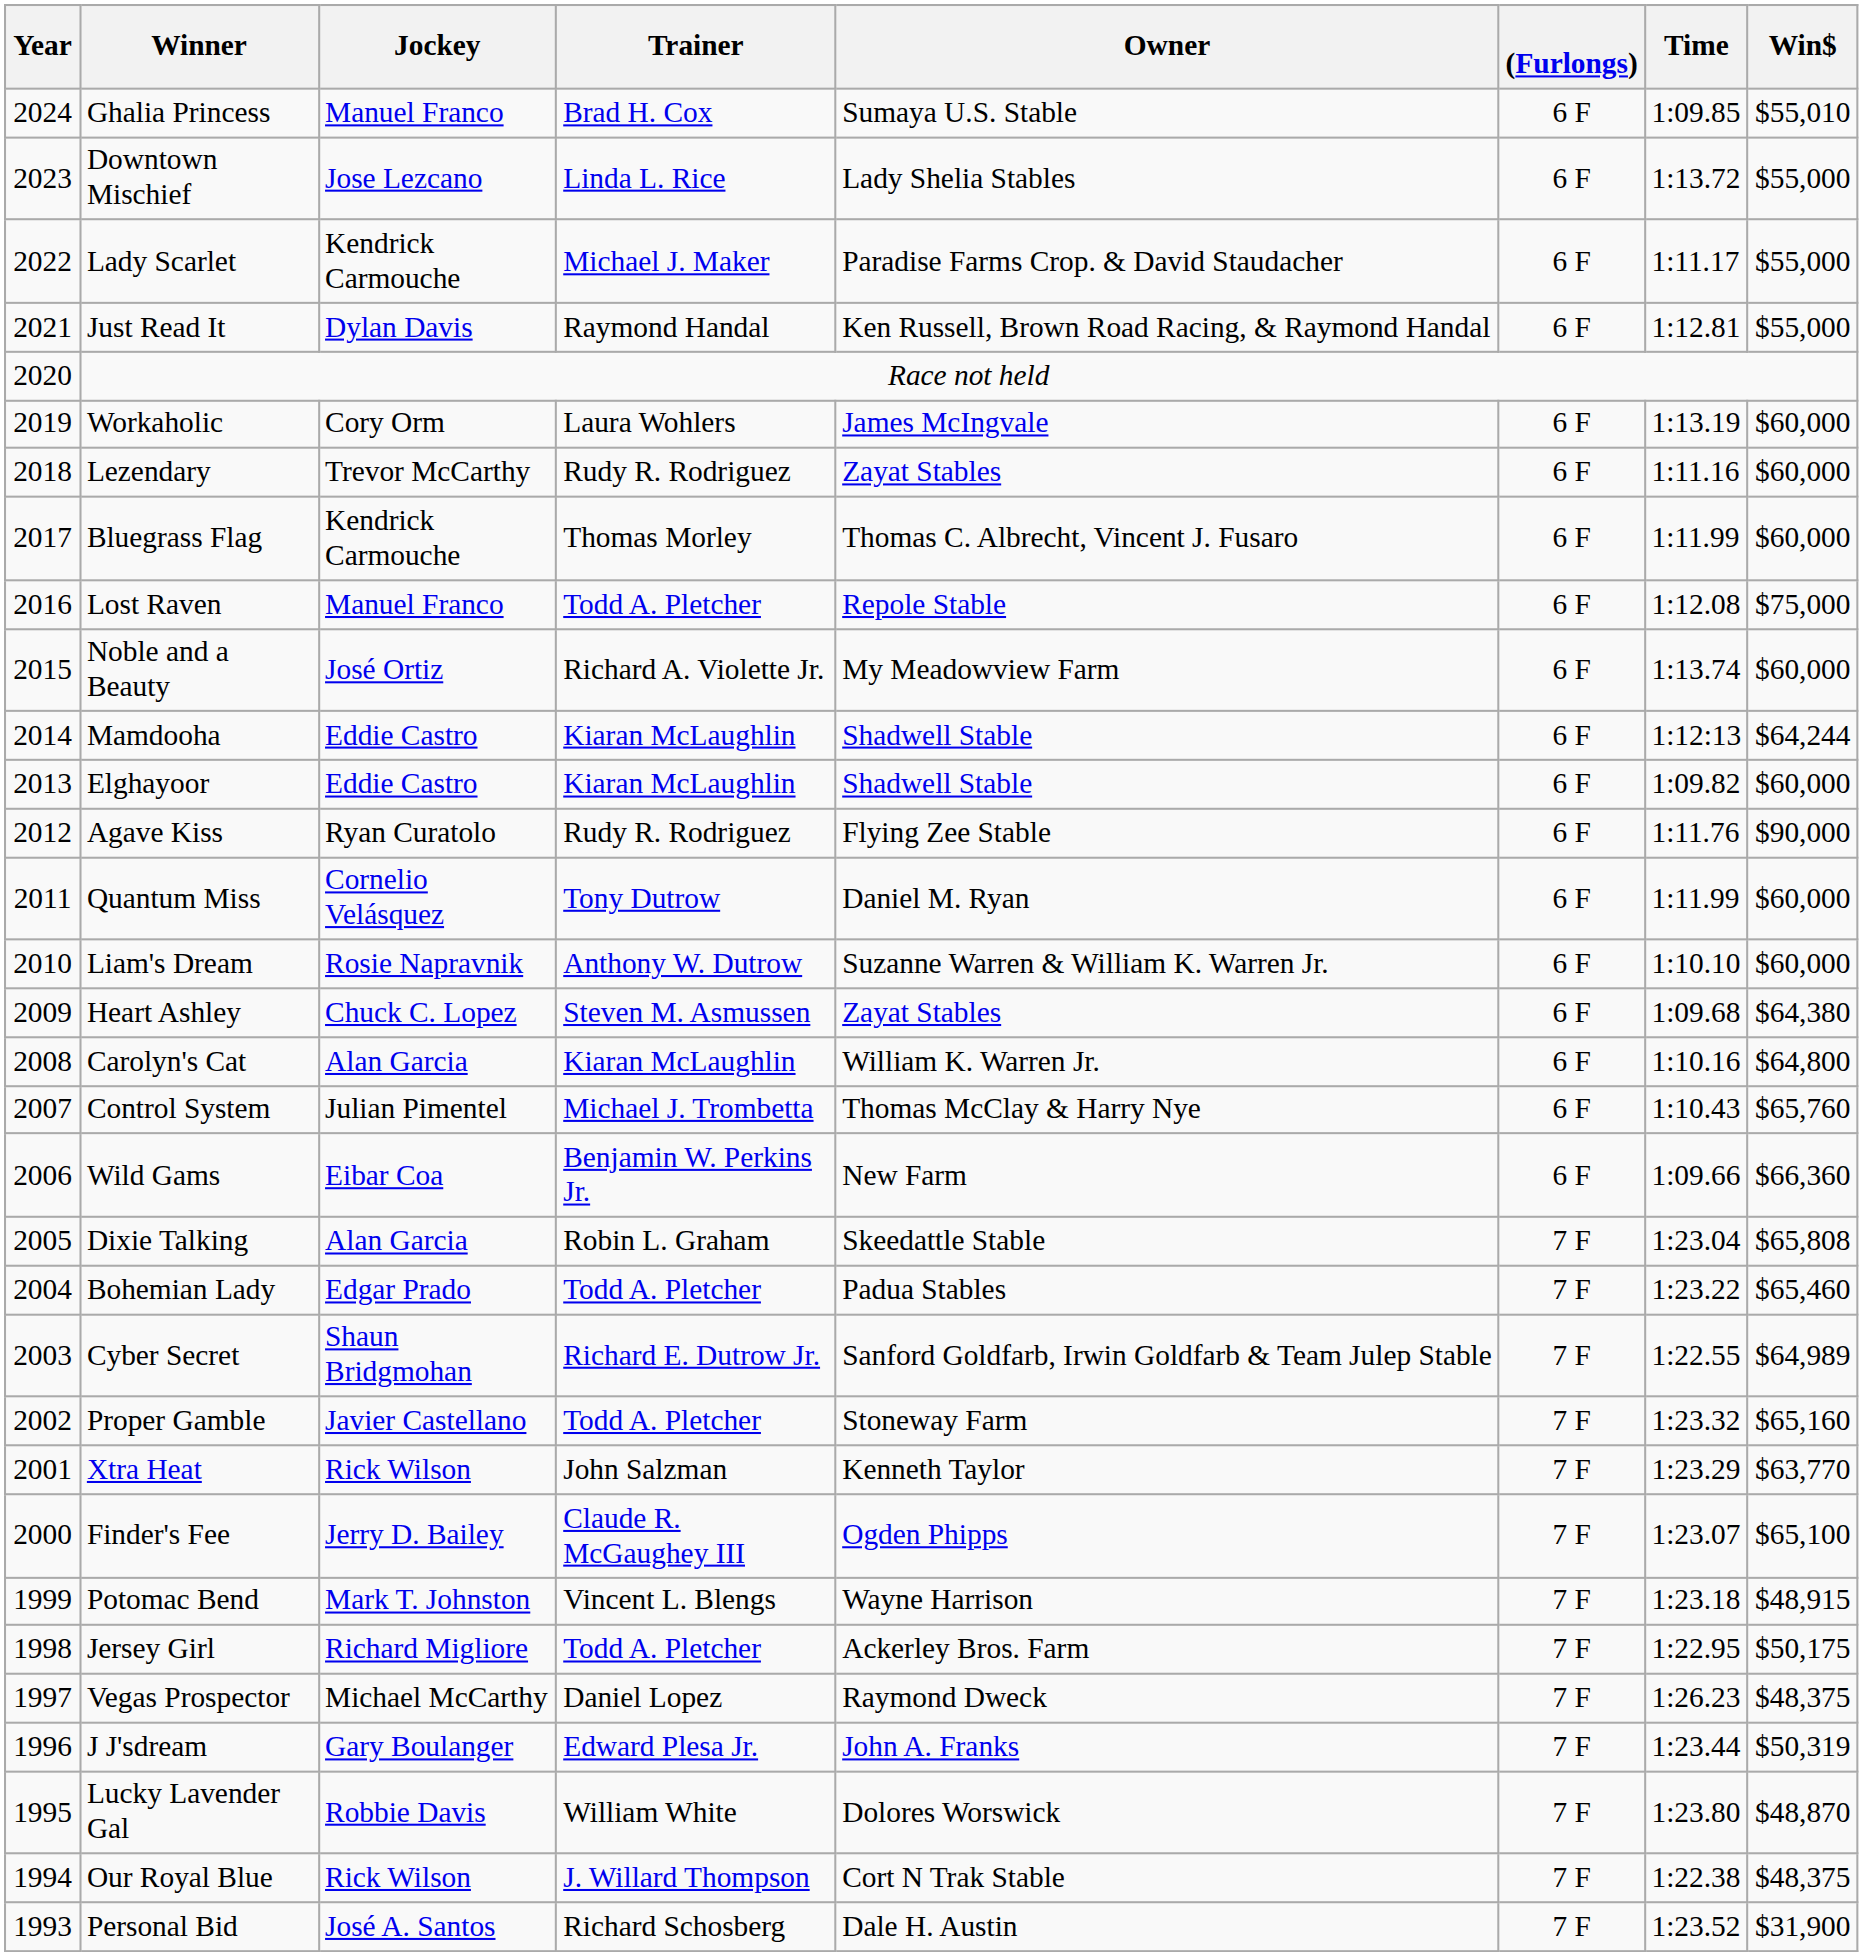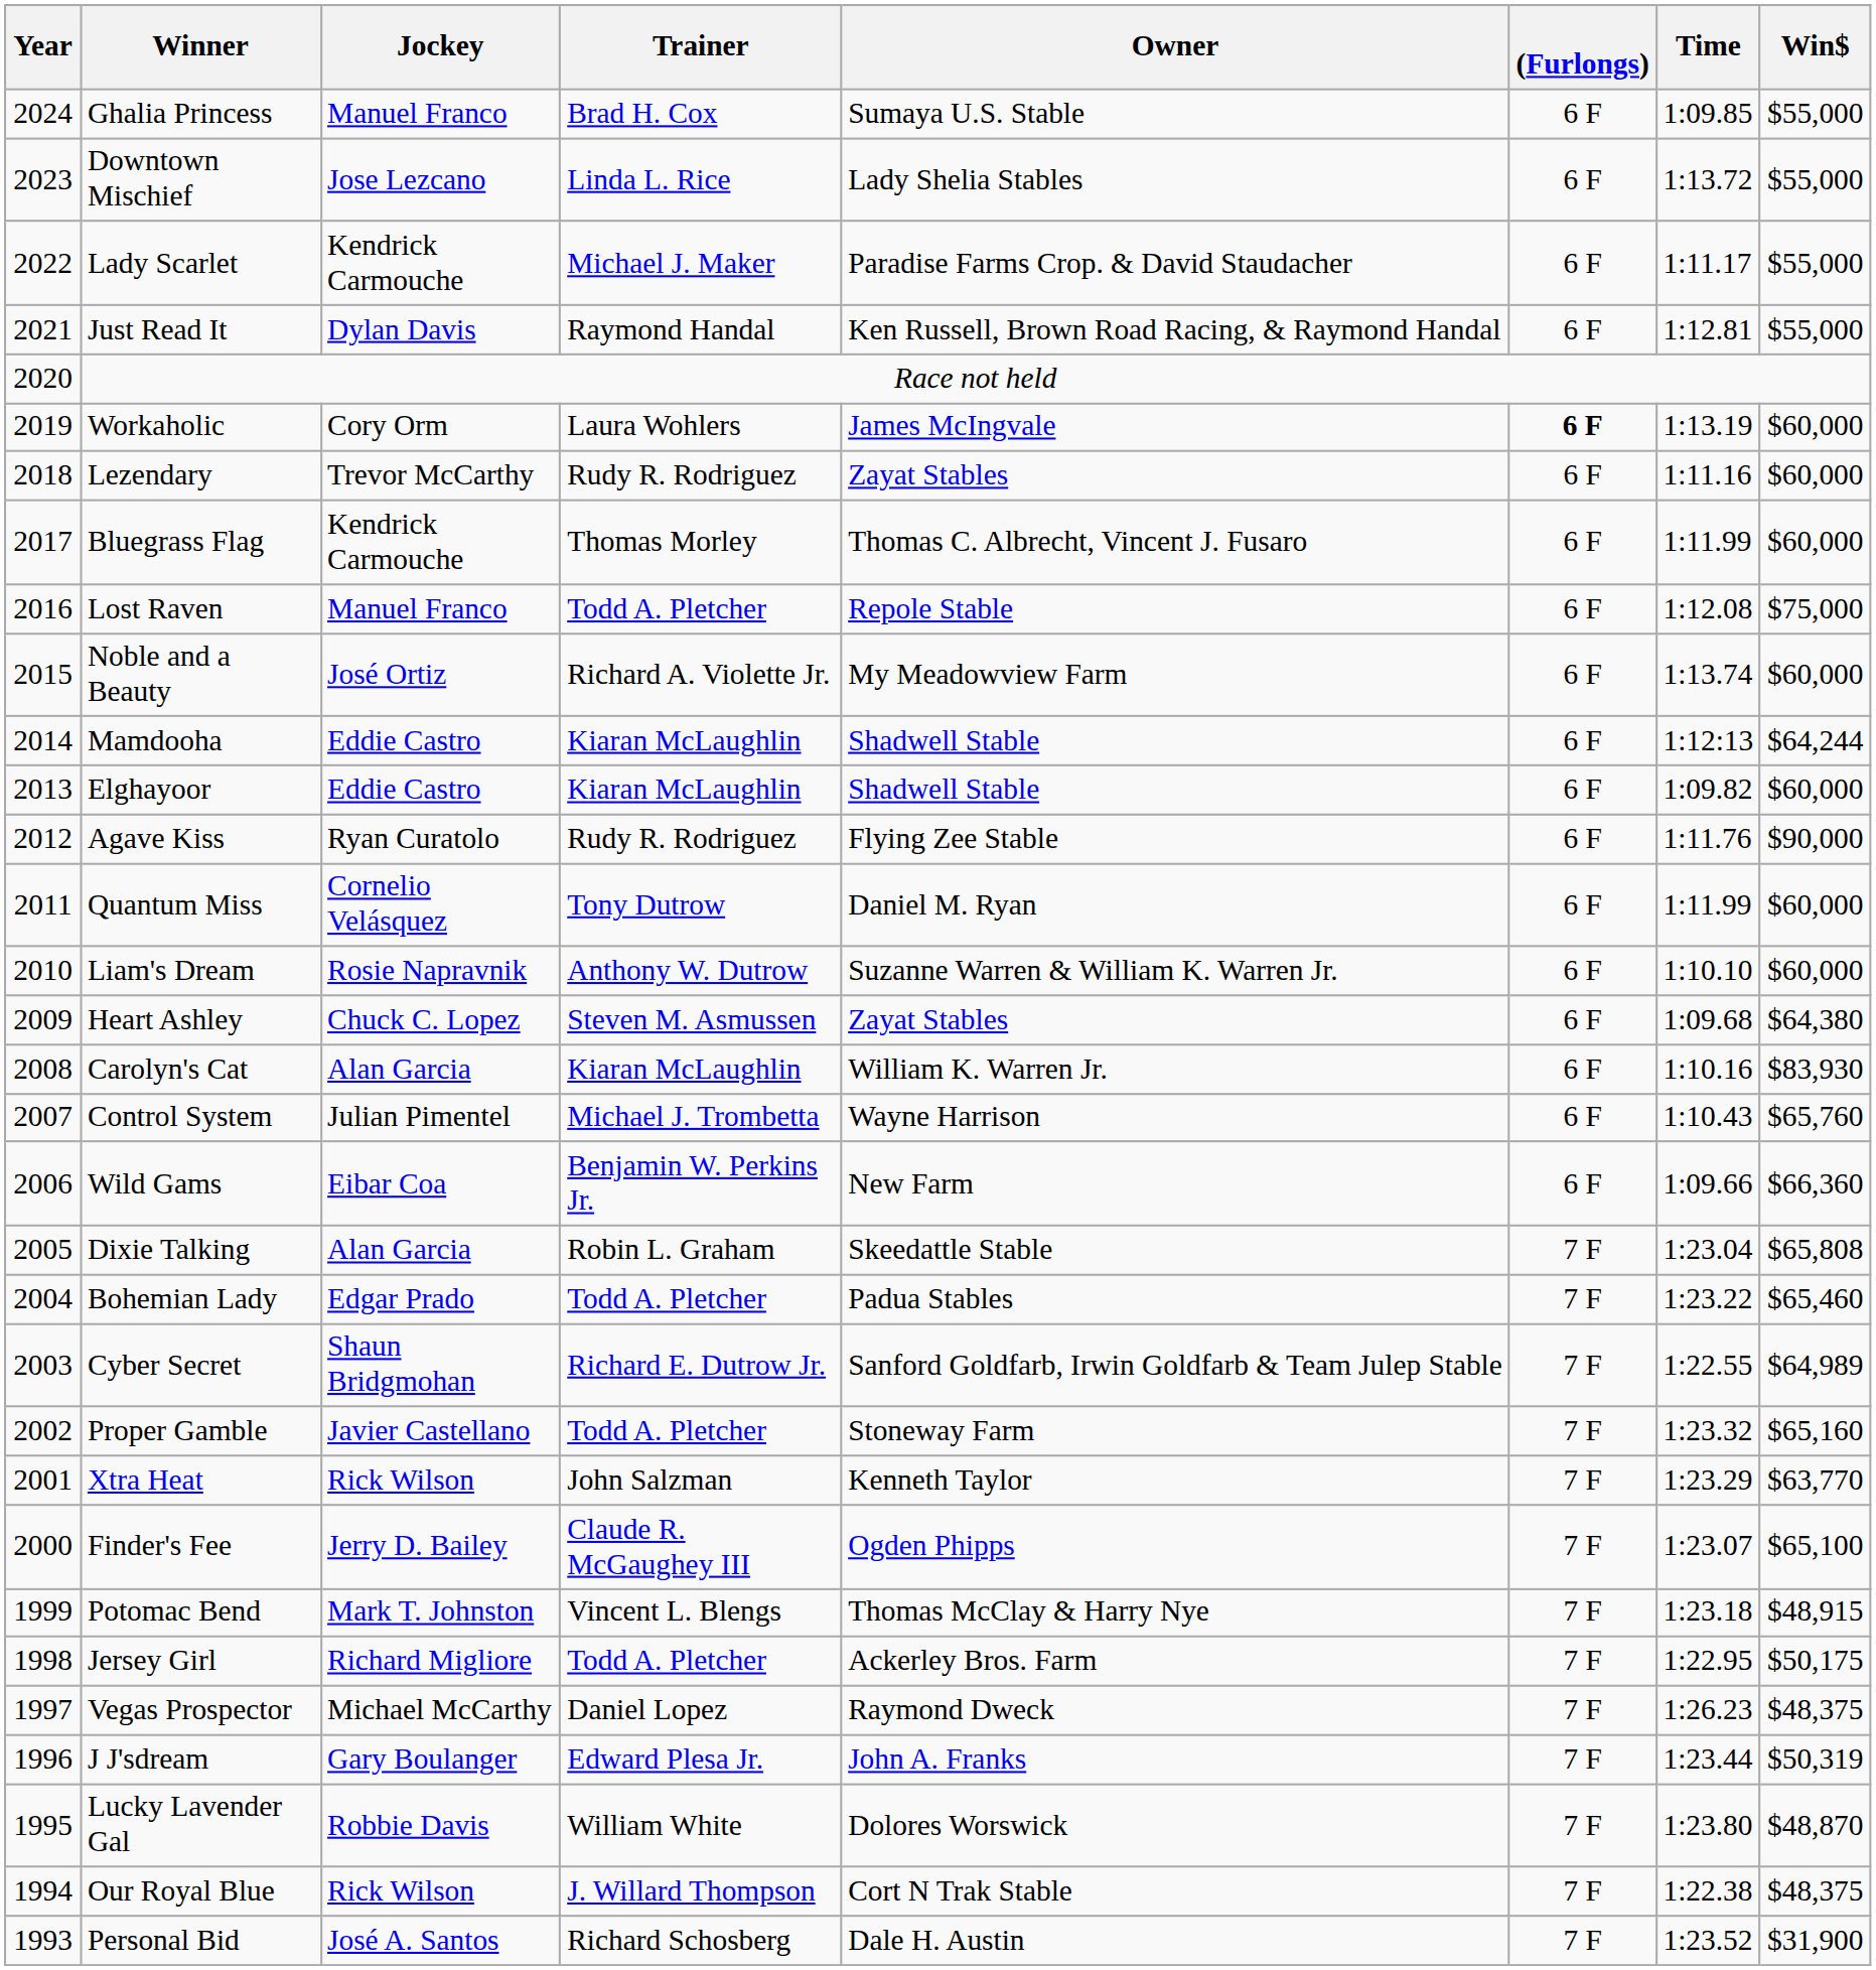 <table class="wikitable sortable" style="font-size:90%">
 <tr>
 <th style="width:30px">Year<br></th>
 <th style="width:110px">Winner<br></th>
 <th style="width:110px">Jockey<br></th>
 <th style="width:130px">Trainer<br></th>
 <th>Owner<br></th>
 <th style="width:25px"><br> <span>(<a href='#'>Furlongs</a>)</span></th>
 <th style="width:25px">Time<br></th>
 <th style="width:25px">Win$<br></th>
 </tr>
 <tr>
 <td align="center">2024</td>
 <td>Ghalia Princess</td>
 <td><a href='#'>Manuel Franco</a></td>
 <td><a href='#'>Brad H. Cox</a></td>
 <td>Sumaya U.S. Stable</td>
 <td align="center">6 F</td>
 <td>1:09.85</td>
-<td>$55,010</td>
+<td>$55,000</td>
 </tr>
 <tr>
 <td align="center">2023</td>
 <td>Downtown Mischief</td>
 <td><a href='#'>Jose Lezcano</a></td>
 <td><a href='#'>Linda L. Rice</a></td>
 <td>Lady Shelia Stables</td>
 <td align="center">6 F</td>
 <td>1:13.72</td>
 <td>$55,000</td>
 </tr>
 <tr>
 <td align="center">2022</td>
 <td>Lady Scarlet</td>
 <td>Kendrick Carmouche</td>
 <td><a href='#'>Michael J. Maker</a></td>
 <td>Paradise Farms Crop. & David Staudacher</td>
 <td align="center">6 F</td>
 <td>1:11.17</td>
 <td>$55,000</td>
 </tr>
 <tr>
 <td align="center">2021</td>
 <td>Just Read It</td>
 <td><a href='#'>Dylan Davis</a></td>
 <td>Raymond Handal</td>
 <td>Ken Russell, Brown Road Racing, & Raymond Handal</td>
 <td align="center">6 F</td>
 <td>1:12.81</td>
 <td>$55,000</td>
 </tr>
 <tr>
 <td align="center">2020</td>
 <td colspan="7" align="center"><em>Race not held</em></td>
 </tr>
 <tr>
 <td align="center">2019</td>
 <td>Workaholic</td>
 <td>Cory Orm</td>
 <td>Laura Wohlers</td>
 <td><a href='#'>James McIngvale</a></td>
-<td align="center">6 F</td>
+<td align="center"><strong>6 F</strong></td>
 <td>1:13.19</td>
 <td>$60,000</td>
 </tr>
 <tr>
 <td align="center">2018</td>
 <td>Lezendary</td>
 <td>Trevor McCarthy</td>
 <td>Rudy R. Rodriguez</td>
 <td><a href='#'>Zayat Stables</a></td>
 <td align="center">6 F</td>
 <td>1:11.16</td>
 <td>$60,000</td>
 </tr>
 <tr>
 <td align="center">2017</td>
 <td>Bluegrass Flag</td>
 <td>Kendrick Carmouche</td>
 <td>Thomas Morley</td>
 <td>Thomas C. Albrecht, Vincent J. Fusaro</td>
 <td align="center">6 F</td>
 <td>1:11.99</td>
 <td>$60,000</td>
 </tr>
 <tr>
 <td align="center">2016</td>
 <td>Lost Raven</td>
 <td><a href='#'>Manuel Franco</a></td>
 <td><a href='#'>Todd A. Pletcher</a></td>
 <td><a href='#'>Repole Stable</a></td>
 <td align="center">6 F</td>
 <td>1:12.08</td>
 <td>$75,000</td>
 </tr>
 <tr>
 <td align="center">2015</td>
 <td>Noble and a Beauty</td>
 <td><a href='#'>José Ortiz</a></td>
 <td>Richard A. Violette Jr.</td>
 <td>My Meadowview Farm</td>
 <td align="center">6 F</td>
 <td>1:13.74</td>
 <td>$60,000</td>
 </tr>
 <tr>
 <td align="center">2014</td>
 <td>Mamdooha</td>
 <td><a href='#'>Eddie Castro</a></td>
 <td><a href='#'>Kiaran McLaughlin</a></td>
 <td><a href='#'>Shadwell Stable</a></td>
 <td align="center">6 F</td>
 <td>1:12:13</td>
 <td>$64,244</td>
 </tr>
 <tr>
 <td align="center">2013</td>
 <td>Elghayoor</td>
 <td><a href='#'>Eddie Castro</a></td>
 <td><a href='#'>Kiaran McLaughlin</a></td>
 <td><a href='#'>Shadwell Stable</a></td>
 <td align="center">6 F</td>
 <td>1:09.82</td>
 <td>$60,000</td>
 </tr>
 <tr>
 <td align="center">2012</td>
 <td>Agave Kiss</td>
 <td>Ryan Curatolo</td>
 <td>Rudy R. Rodriguez</td>
 <td>Flying Zee Stable</td>
 <td align="center">6 F</td>
 <td>1:11.76</td>
 <td>$90,000</td>
 </tr>
 <tr>
 <td align="center">2011</td>
 <td>Quantum Miss</td>
 <td><a href='#'>Cornelio Velásquez</a></td>
 <td><a href='#'>Tony Dutrow</a></td>
 <td>Daniel M. Ryan</td>
 <td align="center">6 F</td>
 <td>1:11.99</td>
 <td>$60,000</td>
 </tr>
 <tr>
 <td align="center">2010</td>
 <td>Liam's Dream</td>
 <td><a href='#'>Rosie Napravnik</a></td>
 <td><a href='#'>Anthony W. Dutrow</a></td>
 <td>Suzanne Warren & William K. Warren Jr.</td>
 <td align="center">6 F</td>
 <td>1:10.10</td>
 <td>$60,000</td>
 </tr>
 <tr>
 <td align="center">2009</td>
 <td>Heart Ashley</td>
 <td><a href='#'>Chuck C. Lopez</a></td>
 <td><a href='#'>Steven M. Asmussen</a></td>
 <td><a href='#'>Zayat Stables</a></td>
 <td align="center">6 F</td>
 <td>1:09.68</td>
 <td>$64,380</td>
 </tr>
 <tr>
 <td align="center">2008</td>
 <td>Carolyn's Cat</td>
 <td><a href='#'>Alan Garcia</a></td>
 <td><a href='#'>Kiaran McLaughlin</a></td>
 <td>William K. Warren Jr.</td>
 <td align="center">6 F</td>
 <td>1:10.16</td>
-<td>$64,800</td>
+<td>$83,930</td>
 </tr>
 <tr>
 <td align="center">2007</td>
 <td>Control System</td>
 <td>Julian Pimentel</td>
 <td><a href='#'>Michael J. Trombetta</a></td>
-<td>Thomas McClay & Harry Nye</td>
+<td>Wayne Harrison</td>
 <td align="center">6 F</td>
 <td>1:10.43</td>
 <td>$65,760</td>
 </tr>
 <tr>
 <td align="center">2006</td>
 <td>Wild Gams</td>
 <td><a href='#'>Eibar Coa</a></td>
 <td><a href='#'>Benjamin W. Perkins Jr.</a></td>
 <td>New Farm</td>
 <td align="center">6 F</td>
 <td>1:09.66</td>
 <td>$66,360</td>
 </tr>
 <tr>
 <td align="center">2005</td>
 <td>Dixie Talking</td>
 <td><a href='#'>Alan Garcia</a></td>
 <td>Robin L. Graham</td>
 <td>Skeedattle Stable</td>
 <td align="center">7 F</td>
 <td>1:23.04</td>
 <td>$65,808</td>
 </tr>
 <tr>
 <td align="center">2004</td>
 <td>Bohemian Lady</td>
 <td><a href='#'>Edgar Prado</a></td>
 <td><a href='#'>Todd A. Pletcher</a></td>
 <td>Padua Stables</td>
 <td align="center">7 F</td>
 <td>1:23.22</td>
 <td>$65,460</td>
 </tr>
 <tr>
 <td align="center">2003</td>
 <td>Cyber Secret</td>
 <td><a href='#'>Shaun Bridgmohan</a></td>
 <td><a href='#'>Richard E. Dutrow Jr.</a></td>
 <td>Sanford Goldfarb, Irwin Goldfarb & Team Julep Stable</td>
 <td align="center">7 F</td>
 <td>1:22.55</td>
 <td>$64,989</td>
 </tr>
 <tr>
 <td align="center">2002</td>
 <td>Proper Gamble</td>
 <td><a href='#'>Javier Castellano</a></td>
 <td><a href='#'>Todd A. Pletcher</a></td>
 <td>Stoneway Farm</td>
 <td align="center">7 F</td>
 <td>1:23.32</td>
 <td>$65,160</td>
 </tr>
 <tr>
 <td align="center">2001</td>
 <td><a href='#'>Xtra Heat</a></td>
 <td><a href='#'>Rick Wilson</a></td>
 <td>John Salzman</td>
 <td>Kenneth Taylor</td>
 <td align="center">7 F</td>
 <td>1:23.29</td>
 <td>$63,770</td>
 </tr>
 <tr>
 <td align="center">2000</td>
 <td>Finder's Fee</td>
 <td><a href='#'>Jerry D. Bailey</a></td>
 <td><a href='#'>Claude R. McGaughey III</a></td>
 <td><a href='#'>Ogden Phipps</a></td>
 <td align="center">7 F</td>
 <td>1:23.07</td>
 <td>$65,100</td>
 </tr>
 <tr>
 <td align="center">1999</td>
 <td>Potomac Bend</td>
 <td><a href='#'>Mark T. Johnston</a></td>
 <td>Vincent L. Blengs</td>
-<td>Wayne Harrison</td>
+<td>Thomas McClay & Harry Nye</td>
 <td align="center">7 F</td>
 <td>1:23.18</td>
 <td>$48,915</td>
 </tr>
 <tr>
 <td align="center">1998</td>
 <td>Jersey Girl</td>
 <td><a href='#'>Richard Migliore</a></td>
 <td><a href='#'>Todd A. Pletcher</a></td>
 <td>Ackerley Bros. Farm</td>
 <td align="center">7 F</td>
 <td>1:22.95</td>
 <td>$50,175</td>
 </tr>
 <tr>
 <td align="center">1997</td>
 <td>Vegas Prospector</td>
 <td>Michael McCarthy</td>
 <td>Daniel Lopez</td>
 <td>Raymond Dweck</td>
 <td align="center">7 F</td>
 <td>1:26.23</td>
 <td>$48,375</td>
 </tr>
 <tr>
 <td align="center">1996</td>
 <td>J J'sdream</td>
 <td><a href='#'>Gary Boulanger</a></td>
 <td><a href='#'>Edward Plesa Jr.</a></td>
 <td><a href='#'>John A. Franks</a></td>
 <td align="center">7 F</td>
 <td>1:23.44</td>
 <td>$50,319</td>
 </tr>
 <tr>
 <td align="center">1995</td>
 <td>Lucky Lavender Gal</td>
 <td><a href='#'>Robbie Davis</a></td>
 <td>William White</td>
 <td>Dolores Worswick</td>
 <td align="center">7 F</td>
 <td>1:23.80</td>
 <td>$48,870</td>
 </tr>
 <tr>
 <td align="center">1994</td>
 <td>Our Royal Blue</td>
 <td><a href='#'>Rick Wilson</a></td>
 <td><a href='#'>J. Willard Thompson</a></td>
 <td>Cort N Trak Stable</td>
 <td align="center">7 F</td>
 <td>1:22.38</td>
 <td>$48,375</td>
 </tr>
 <tr>
 <td align="center">1993</td>
 <td>Personal Bid</td>
 <td><a href='#'>José A. Santos</a></td>
 <td>Richard Schosberg</td>
 <td>Dale H. Austin</td>
 <td align="center">7 F</td>
 <td>1:23.52</td>
 <td>$31,900</td>
 </tr>
 </table>
